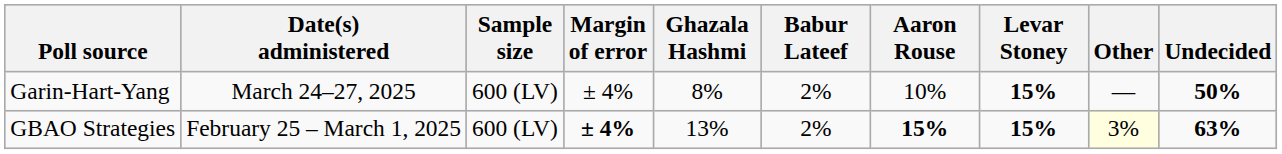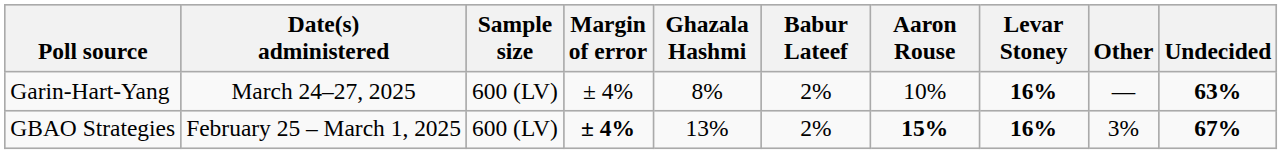 <table class="wikitable" style="font-size:90%;text-align:center;">
 <tr valign=bottom>
 <th>Poll source</th>
 <th>Date(s)<br>administered</th>
 <th>Sample<br>size</th>
 <th>Margin<br>of error</th>
 <th style="width:60px;">Ghazala Hashmi</th>
 <th style="width:60px;">Babur Lateef</th>
 <th style="width:60px;">Aaron Rouse</th>
 <th style="width:60px;">Levar Stoney</th>
 <th>Other</th>
 <th>Undecided</th>
 </tr>
 <tr>
 <td style="text-align:left;">Garin-Hart-Yang</td>
 <td>March 24–27, 2025</td>
 <td>600 (LV)</td>
 <td>± 4%</td>
 <td>8%</td>
 <td>2%</td>
 <td>10%</td>
-<td><strong>15%</strong></td>
+<td><strong>16%</strong></td>
 <td>—</td>
-<td><strong>50%</strong></td>
+<td><strong>63%</strong></td>
 </tr>
 <tr>
 <td style="text-align:left;">GBAO Strategies</td>
 <td>February 25 – March 1, 2025</td>
 <td>600 (LV)</td>
 <td><strong>± 4%</strong></td>
 <td>13%</td>
 <td>2%</td>
 <td><strong>15%</strong></td>
-<td><strong>15%</strong></td>
-<td style="background: lightyellow;">3%</td>
-<td><strong>63%</strong></td>
+<td><strong>16%</strong></td>
+<td>3%</td>
+<td><strong>67%</strong></td>
 </tr>
 </table>
